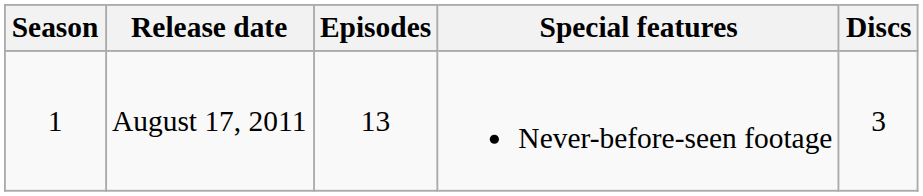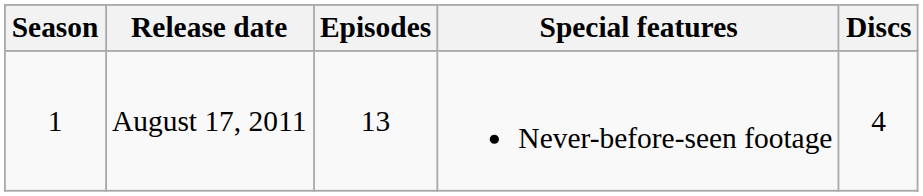 <table class="wikitable">
 <tr>
 <th>Season</th>
 <th>Release date</th>
 <th>Episodes</th>
 <th>Special features</th>
 <th>Discs</th>
 </tr>
 <tr>
 <td style="text-align:center;">1</td>
 <td>August 17, 2011</td>
 <td style="text-align:center;">13</td>
 <td><br><ul><li>Never-before-seen footage</li></ul></td>
-<td style="text-align:center;">3</td>
+<td style="text-align:center;">4</td>
 </tr>
 </table>
